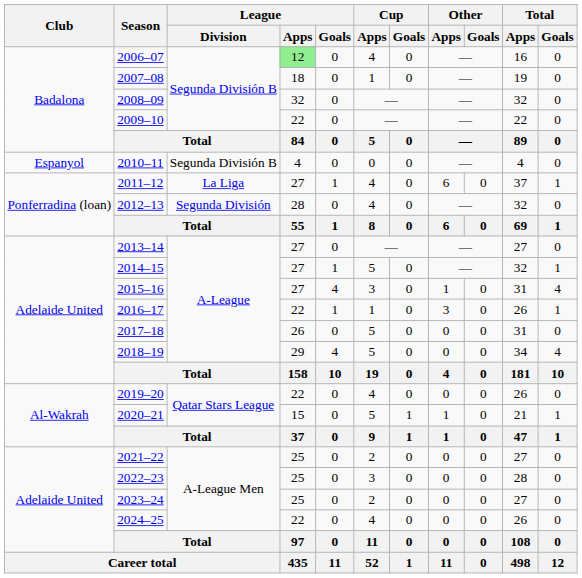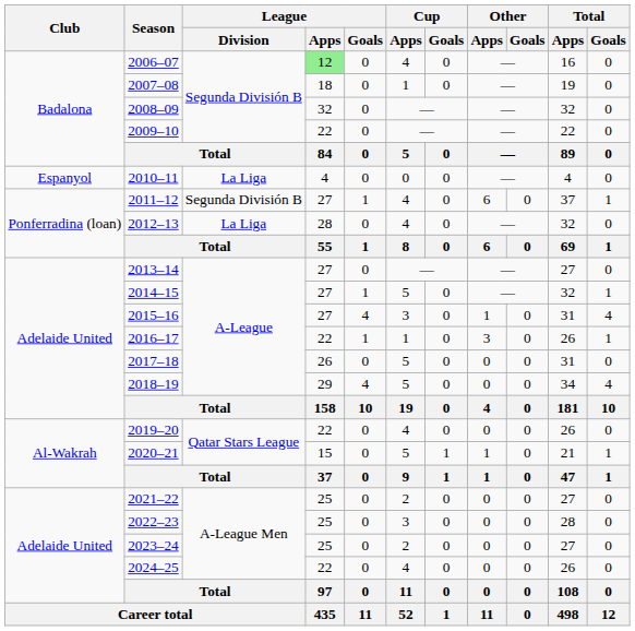 <table class="wikitable" style="text-align:center">
 <tr>
 <th rowspan="2">Club</th>
 <th rowspan="2">Season</th>
 <th colspan="3">League</th>
 <th colspan="2">Cup</th>
 <th colspan="2">Other</th>
 <th colspan="2">Total</th>
 </tr>
 <tr>
 <th>Division</th>
 <th>Apps</th>
 <th>Goals</th>
 <th>Apps</th>
 <th>Goals</th>
 <th>Apps</th>
 <th>Goals</th>
 <th>Apps</th>
 <th>Goals</th>
 </tr>
 <tr>
 <td rowspan="5"><a href='#'>Badalona</a></td>
 <td><a href='#'>2006–07</a></td>
 <td rowspan="4"><a href='#'>Segunda División B</a></td>
 <td style="background: lightgreen;">12</td>
 <td>0</td>
 <td>4</td>
 <td>0</td>
 <td colspan="2">—</td>
 <td>16</td>
 <td>0</td>
 </tr>
 <tr>
 <td><a href='#'>2007–08</a></td>
 <td>18</td>
 <td>0</td>
 <td>1</td>
 <td>0</td>
 <td colspan="2">—</td>
 <td>19</td>
 <td>0</td>
 </tr>
 <tr>
 <td><a href='#'>2008–09</a></td>
 <td>32</td>
 <td>0</td>
 <td colspan="2">—</td>
 <td colspan="2">—</td>
 <td>32</td>
 <td>0</td>
 </tr>
 <tr>
 <td><a href='#'>2009–10</a></td>
 <td>22</td>
 <td>0</td>
 <td colspan="2">—</td>
 <td colspan="2">—</td>
 <td>22</td>
 <td>0</td>
 </tr>
 <tr>
 <th colspan="2">Total</th>
 <th>84</th>
 <th>0</th>
 <th>5</th>
 <th>0</th>
 <th colspan="2">—</th>
 <th>89</th>
 <th>0</th>
 </tr>
 <tr>
 <td rowspan="1"><a href='#'>Espanyol</a></td>
 <td><a href='#'>2010–11</a></td>
-<td>Segunda División B</td>
+<td><a href='#'>La Liga</a></td>
 <td>4</td>
 <td>0</td>
 <td>0</td>
 <td>0</td>
 <td colspan="2">—</td>
 <td>4</td>
 <td>0</td>
 </tr>
 <tr>
 <td rowspan="3"><a href='#'>Ponferradina</a> (loan)</td>
 <td><a href='#'>2011–12</a></td>
-<td><a href='#'>La Liga</a></td>
+<td>Segunda División B</td>
 <td>27</td>
 <td>1</td>
 <td>4</td>
 <td>0</td>
 <td>6</td>
 <td>0</td>
 <td>37</td>
 <td>1</td>
 </tr>
 <tr>
 <td><a href='#'>2012–13</a></td>
-<td><a href='#'>Segunda División</a></td>
+<td><a href='#'>La Liga</a></td>
 <td>28</td>
 <td>0</td>
 <td>4</td>
 <td>0</td>
 <td colspan="2">—</td>
 <td>32</td>
 <td>0</td>
 </tr>
 <tr>
 <th colspan="2">Total</th>
 <th>55</th>
 <th>1</th>
 <th>8</th>
 <th>0</th>
 <th>6</th>
 <th>0</th>
 <th>69</th>
 <th>1</th>
 </tr>
 <tr>
 <td rowspan="7"><a href='#'>Adelaide United</a></td>
 <td><a href='#'>2013–14</a></td>
 <td rowspan="6"><a href='#'>A-League</a></td>
 <td>27</td>
 <td>0</td>
 <td colspan="2">—</td>
 <td colspan="2">—</td>
 <td>27</td>
 <td>0</td>
 </tr>
 <tr>
 <td><a href='#'>2014–15</a></td>
 <td>27</td>
 <td>1</td>
 <td>5</td>
 <td>0</td>
 <td colspan="2">—</td>
 <td>32</td>
 <td>1</td>
 </tr>
 <tr>
 <td><a href='#'>2015–16</a></td>
 <td>27</td>
 <td>4</td>
 <td>3</td>
 <td>0</td>
 <td>1</td>
 <td>0</td>
 <td>31</td>
 <td>4</td>
 </tr>
 <tr>
 <td><a href='#'>2016–17</a></td>
 <td>22</td>
 <td>1</td>
 <td>1</td>
 <td>0</td>
 <td>3</td>
 <td>0</td>
 <td>26</td>
 <td>1</td>
 </tr>
 <tr>
 <td><a href='#'>2017–18</a></td>
 <td>26</td>
 <td>0</td>
 <td>5</td>
 <td>0</td>
 <td>0</td>
 <td>0</td>
 <td>31</td>
 <td>0</td>
 </tr>
 <tr>
 <td><a href='#'>2018–19</a></td>
 <td>29</td>
 <td>4</td>
 <td>5</td>
 <td>0</td>
 <td>0</td>
 <td>0</td>
 <td>34</td>
 <td>4</td>
 </tr>
 <tr>
 <th colspan="2">Total</th>
 <th>158</th>
 <th>10</th>
 <th>19</th>
 <th>0</th>
 <th>4</th>
 <th>0</th>
 <th>181</th>
 <th>10</th>
 </tr>
 <tr>
 <td rowspan="3"><a href='#'>Al-Wakrah</a></td>
 <td><a href='#'>2019–20</a></td>
 <td rowspan="2"><a href='#'>Qatar Stars League</a></td>
 <td>22</td>
 <td>0</td>
 <td>4</td>
 <td>0</td>
 <td>0</td>
 <td>0</td>
 <td>26</td>
 <td>0</td>
 </tr>
 <tr>
 <td><a href='#'>2020–21</a></td>
 <td>15</td>
 <td>0</td>
 <td>5</td>
 <td>1</td>
 <td>1</td>
 <td>0</td>
 <td>21</td>
 <td>1</td>
 </tr>
 <tr>
 <th colspan="2">Total</th>
 <th>37</th>
 <th>0</th>
 <th>9</th>
 <th>1</th>
 <th>1</th>
 <th>0</th>
 <th>47</th>
 <th>1</th>
 </tr>
 <tr>
 <td rowspan="5"><a href='#'>Adelaide United</a></td>
 <td><a href='#'>2021–22</a></td>
 <td rowspan="4">A-League Men</td>
 <td>25</td>
 <td>0</td>
 <td>2</td>
 <td>0</td>
 <td>0</td>
 <td>0</td>
 <td>27</td>
 <td>0</td>
 </tr>
 <tr>
 <td><a href='#'>2022–23</a></td>
 <td>25</td>
 <td>0</td>
 <td>3</td>
 <td>0</td>
 <td>0</td>
 <td>0</td>
 <td>28</td>
 <td>0</td>
 </tr>
 <tr>
 <td><a href='#'>2023–24</a></td>
 <td>25</td>
 <td>0</td>
 <td>2</td>
 <td>0</td>
 <td>0</td>
 <td>0</td>
 <td>27</td>
 <td>0</td>
 </tr>
 <tr>
 <td><a href='#'>2024–25</a></td>
 <td>22</td>
 <td>0</td>
 <td>4</td>
 <td>0</td>
 <td>0</td>
 <td>0</td>
 <td>26</td>
 <td>0</td>
 </tr>
 <tr>
 <th colspan="2">Total</th>
 <th>97</th>
 <th>0</th>
 <th>11</th>
 <th>0</th>
 <th>0</th>
 <th>0</th>
 <th>108</th>
 <th>0</th>
 </tr>
 <tr>
 <th colspan="3">Career total</th>
 <th>435</th>
 <th>11</th>
 <th>52</th>
 <th>1</th>
 <th>11</th>
 <th>0</th>
 <th>498</th>
 <th>12</th>
 </tr>
 </table>
